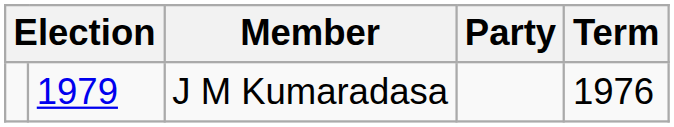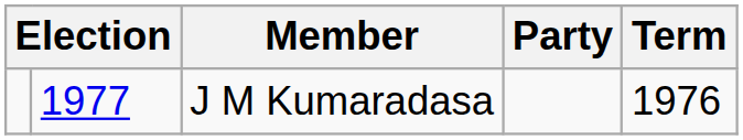 <table class="wikitable">
 <tr>
 <th colspan="2">Election</th>
 <th>Member</th>
 <th>Party</th>
 <th>Term</th>
 </tr>
 <tr>
 <td style="background-color: "></td>
-<td><a href='#'>1979</a></td>
+<td><a href='#'>1977</a></td>
 <td>J M Kumaradasa</td>
 <td></td>
 <td>1976</td>
 </tr>
 </table>
